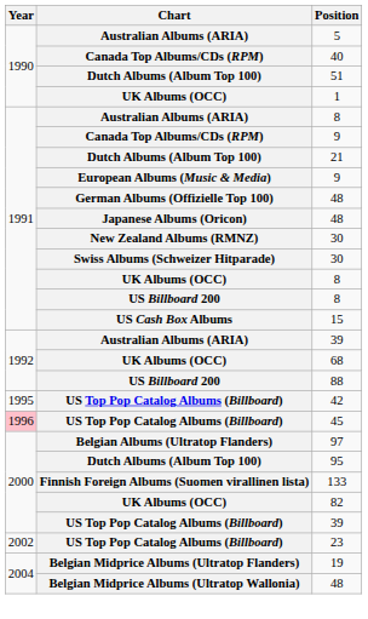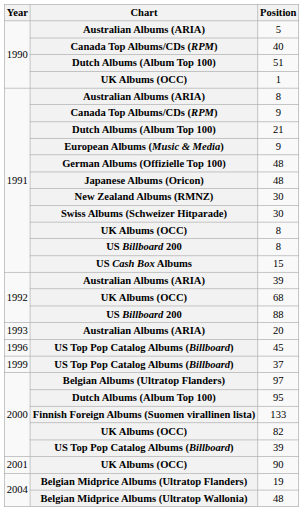 <table class="wikitable sortable plainrowheaders" style="text-align:center;">
 <tr>
 <th scope="col" class="unsortable">Year</th>
 <th scope="col">Chart</th>
 <th scope="col">Position</th>
 </tr>
 <tr>
 <td rowspan="4">1990</td>
 <th scope="row">Australian Albums (ARIA)</th>
 <td>5</td>
 </tr>
 <tr>
 <th scope="row">Canada Top Albums/CDs (<em>RPM</em>)</th>
 <td>40</td>
 </tr>
 <tr>
 <th scope="row">Dutch Albums (Album Top 100)</th>
 <td>51</td>
 </tr>
 <tr>
 <th scope="row">UK Albums (OCC)</th>
 <td>1</td>
 </tr>
 <tr>
 <td rowspan="11">1991</td>
 <th scope="row">Australian Albums (ARIA)</th>
 <td>8</td>
 </tr>
 <tr>
 <th scope="row">Canada Top Albums/CDs (<em>RPM</em>)</th>
 <td>9</td>
 </tr>
 <tr>
 <th scope="row">Dutch Albums (Album Top 100)</th>
 <td>21</td>
 </tr>
 <tr>
 <th scope="row">European Albums (<em>Music & Media</em>)</th>
 <td>9</td>
 </tr>
 <tr>
 <th scope="row">German Albums (Offizielle Top 100)</th>
 <td>48</td>
 </tr>
 <tr>
 <th scope="row">Japanese Albums (Oricon)</th>
 <td>48</td>
 </tr>
 <tr>
 <th scope="row">New Zealand Albums (RMNZ)</th>
 <td>30</td>
 </tr>
 <tr>
 <th scope="row">Swiss Albums (Schweizer Hitparade)</th>
 <td>30</td>
 </tr>
 <tr>
 <th scope="row">UK Albums (OCC)</th>
 <td>8</td>
 </tr>
 <tr>
 <th scope="row">US <em>Billboard</em> 200</th>
 <td>8</td>
 </tr>
 <tr>
 <th scope="row">US <em>Cash Box</em> Albums</th>
 <td>15</td>
 </tr>
 <tr>
 <td rowspan="3">1992</td>
 <th scope="row">Australian Albums (ARIA)</th>
 <td>39</td>
 </tr>
 <tr>
 <th scope="row">UK Albums (OCC)</th>
 <td>68</td>
 </tr>
 <tr>
 <th scope="row">US <em>Billboard</em> 200</th>
 <td>88</td>
 </tr>
 <tr>
-<td>1995</td>
-<th scope="row">US <a href='#'>Top Pop Catalog Albums</a> (<em>Billboard</em>)</th>
-<td>42</td>
+<td rowspan="1">1993</td>
+<th scope="row">Australian Albums (ARIA)</th>
+<td>20</td>
 </tr>
 <tr>
-<td style="background: pink;">1996</td>
+<td>1996</td>
 <th scope="row">US Top Pop Catalog Albums (<em>Billboard</em>)</th>
 <td>45</td>
+</tr>
+<tr>
+<td>1999</td>
+<th scope="row">US Top Pop Catalog Albums (<em>Billboard</em>)</th>
+<td>37</td>
 </tr>
 <tr>
 <td rowspan="5">2000</td>
 <th scope="row">Belgian Albums (Ultratop Flanders)</th>
 <td>97</td>
 </tr>
 <tr>
 <th scope="row">Dutch Albums (Album Top 100)</th>
 <td>95</td>
 </tr>
 <tr>
 <th scope="row">Finnish Foreign Albums (Suomen virallinen lista)</th>
 <td>133</td>
 </tr>
 <tr>
 <th scope="row">UK Albums (OCC)</th>
 <td>82</td>
 </tr>
 <tr>
 <th scope="row">US Top Pop Catalog Albums (<em>Billboard</em>)</th>
 <td>39</td>
 </tr>
 <tr>
-<td>2002</td>
-<th scope="row">US Top Pop Catalog Albums (<em>Billboard</em>)</th>
-<td>23</td>
+<td>2001</td>
+<th scope="row">UK Albums (OCC)</th>
+<td>90</td>
 </tr>
 <tr>
 <td rowspan="2">2004</td>
 <th scope="row">Belgian Midprice Albums (Ultratop Flanders)</th>
 <td>19</td>
 </tr>
 <tr>
 <th scope="row">Belgian Midprice Albums (Ultratop Wallonia)</th>
 <td>48</td>
 </tr>
 </table>
